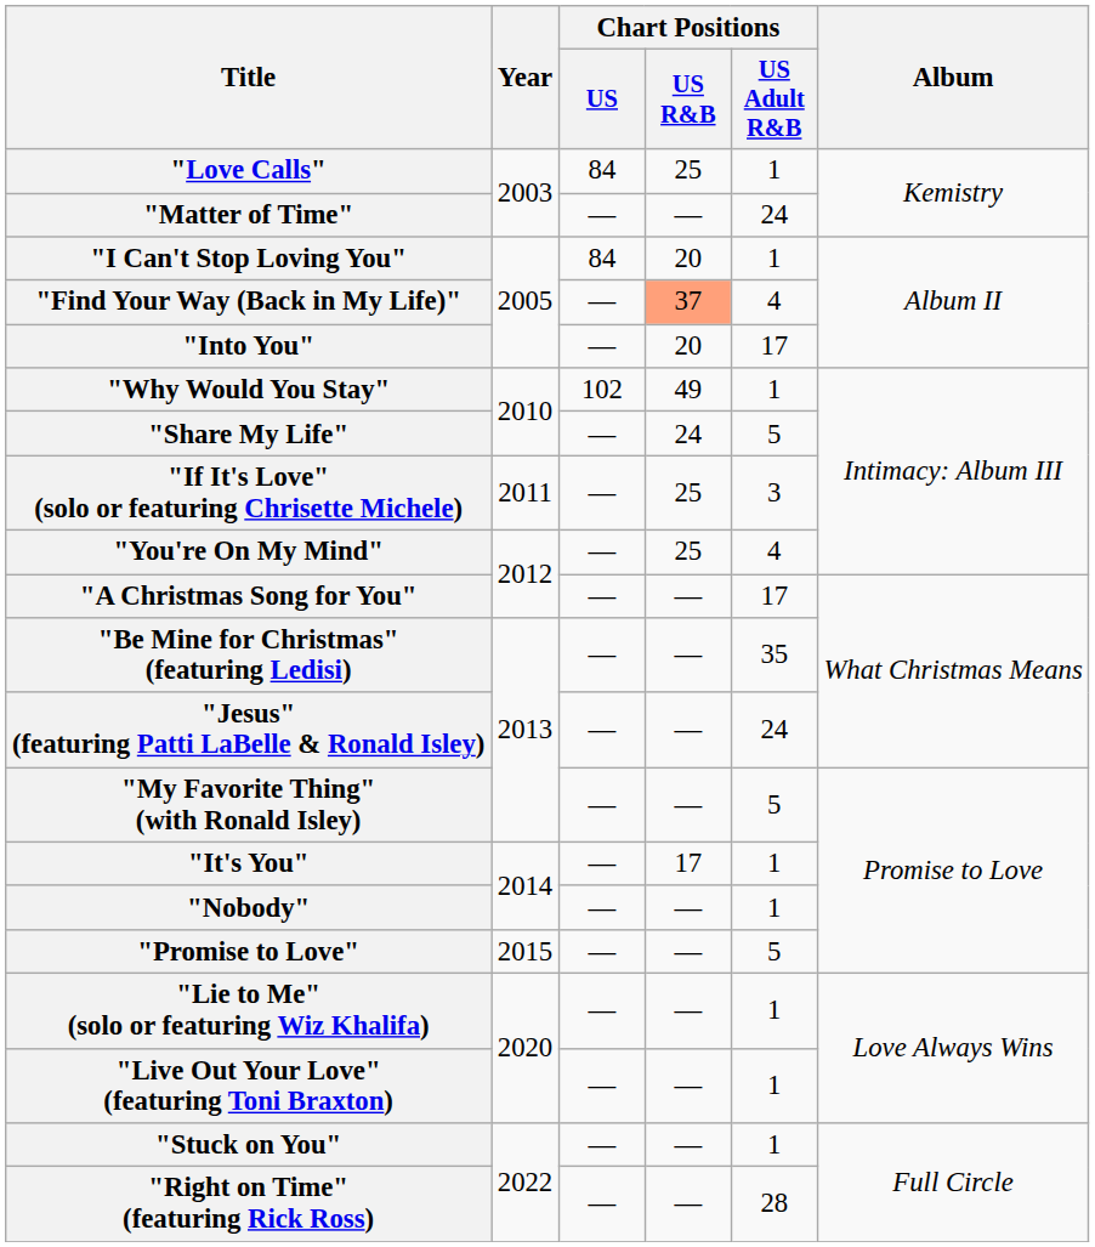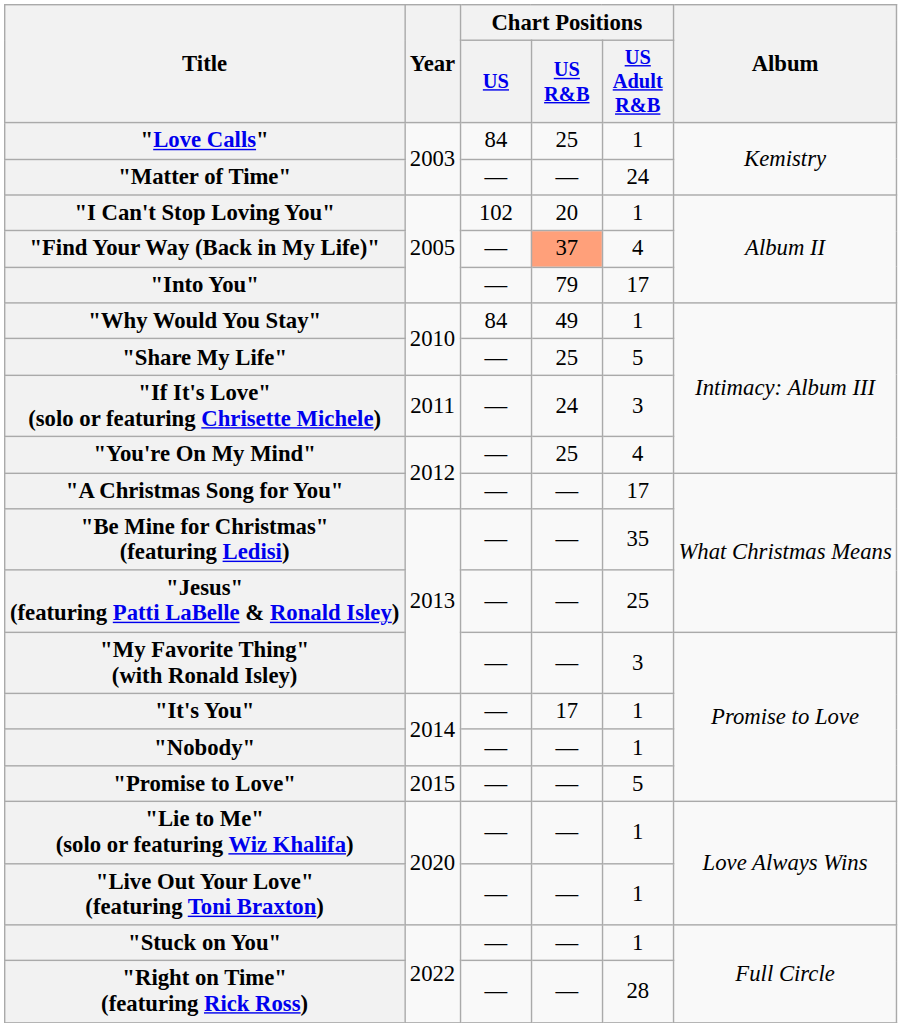 <table class="wikitable plainrowheaders" style="text-align:center;">
 <tr>
 <th align="center" rowspan="2">Title</th>
 <th align="center" rowspan="2" width="10">Year</th>
 <th align="center" colspan="3" width="20">Chart Positions</th>
 <th align="center" rowspan="2">Album</th>
 </tr>
 <tr>
 <th scope="col" style="width:3em;font-size:90%;"><a href='#'>US</a><br></th>
 <th scope="col" style="width:3em;font-size:90%;"><a href='#'>US R&B</a><br></th>
 <th scope="col" style="width:3em;font-size:90%;"><a href='#'>US Adult R&B</a><br></th>
 </tr>
 <tr>
 <th scope="row">"<a href='#'>Love Calls</a>"</th>
 <td rowspan="2">2003</td>
 <td align="center">84</td>
 <td align="center">25</td>
 <td align="center">1</td>
 <td rowspan="2"><em>Kemistry</em></td>
 </tr>
 <tr>
 <th scope="row">"Matter of Time"</th>
 <td align="center">—</td>
 <td align="center">—</td>
 <td align="center">24</td>
 </tr>
 <tr>
 <th scope="row">"I Can't Stop Loving You"</th>
 <td rowspan="3">2005</td>
-<td align="center">84</td>
+<td align="center">102</td>
 <td align="center">20</td>
 <td align="center">1</td>
 <td rowspan="3"><em>Album II</em></td>
 </tr>
 <tr>
 <th scope="row">"Find Your Way (Back in My Life)"</th>
 <td align="center">—</td>
 <td align="center" style="background: lightsalmon;">37</td>
 <td align="center">4</td>
 </tr>
 <tr>
 <th scope="row">"Into You"</th>
 <td align="center">—</td>
-<td align="center">20</td>
+<td align="center">79</td>
 <td align="center">17</td>
 </tr>
 <tr>
 <th scope="row">"Why Would You Stay"</th>
 <td rowspan="2">2010</td>
-<td align="center">102</td>
+<td align="center">84</td>
 <td align="center">49</td>
 <td align="center">1</td>
 <td rowspan="4"><em>Intimacy: Album III</em></td>
 </tr>
 <tr>
 <th scope="row">"Share My Life"</th>
 <td align="center">—</td>
-<td align="center">24</td>
+<td align="center">25</td>
 <td align="center">5</td>
 </tr>
 <tr>
 <th scope="row">"If It's Love" <br><span>(solo or featuring <a href='#'>Chrisette Michele</a>)</span></th>
 <td rowspan="1">2011</td>
 <td align="center">—</td>
-<td align="center">25</td>
+<td align="center">24</td>
 <td align="center">3</td>
 </tr>
 <tr>
 <th scope="row">"You're On My Mind"</th>
 <td rowspan="2">2012</td>
 <td align="center">—</td>
 <td align="center">25</td>
 <td align="center">4</td>
 </tr>
 <tr>
 <th scope="row">"A Christmas Song for You"</th>
 <td align="center">—</td>
 <td align="center">—</td>
 <td align="center">17</td>
 <td rowspan="3"><em>What Christmas Means</em></td>
 </tr>
 <tr>
 <th scope="row">"Be Mine for Christmas" <br><span>(featuring <a href='#'>Ledisi</a>)</span></th>
 <td rowspan="3">2013</td>
 <td align="center">—</td>
 <td align="center">—</td>
 <td align="center">35</td>
 </tr>
 <tr>
 <th scope="row">"Jesus" <br><span>(featuring <a href='#'>Patti LaBelle</a> & <a href='#'>Ronald Isley</a>)</span></th>
 <td align="center">—</td>
 <td align="center">—</td>
-<td align="center">24</td>
+<td align="center">25</td>
 </tr>
 <tr>
 <th scope="row">"My Favorite Thing" <br><span>(with Ronald Isley)</span></th>
 <td align="center">—</td>
 <td align="center">—</td>
-<td align="center">5</td>
+<td align="center">3</td>
 <td rowspan="4"><em>Promise to Love</em></td>
 </tr>
 <tr>
 <th scope="row">"It's You"</th>
 <td rowspan="2">2014</td>
 <td align="center">—</td>
 <td align="center">17</td>
 <td align="center">1</td>
 </tr>
 <tr>
 <th scope="row">"Nobody"</th>
 <td align="center">—</td>
 <td align="center">—</td>
 <td align="center">1</td>
 </tr>
 <tr>
 <th scope="row">"Promise to Love"</th>
 <td rowspan="1">2015</td>
 <td align="center">—</td>
 <td align="center">—</td>
 <td align="center">5</td>
 </tr>
 <tr>
 <th scope="row">"Lie to Me" <br><span>(solo or featuring <a href='#'>Wiz Khalifa</a>)</span></th>
 <td rowspan="2">2020</td>
 <td align="center">—</td>
 <td align="center">—</td>
 <td align="center">1</td>
 <td rowspan="2"><em>Love Always Wins</em></td>
 </tr>
 <tr>
 <th scope="row">"Live Out Your Love" <br><span>(featuring <a href='#'>Toni Braxton</a>)</span></th>
 <td align="center">—</td>
 <td align="center">—</td>
 <td align="center">1</td>
 </tr>
 <tr>
 <th scope="row">"Stuck on You"</th>
 <td rowspan="2">2022</td>
 <td align="center">—</td>
 <td align="center">—</td>
 <td align="center">1</td>
 <td rowspan="2"><em>Full Circle</em></td>
 </tr>
 <tr>
 <th scope="row">"Right on Time" <br><span>(featuring <a href='#'>Rick Ross</a>)</span></th>
 <td align="center">—</td>
 <td align="center">—</td>
 <td align="center">28</td>
 </tr>
 </table>
